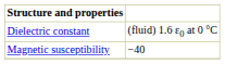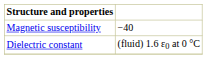 <table border="1" cellspacing="0" cellpadding="3" style="margin: 0 0 0 0.5em; background: #FFFFFF; border-collapse: collapse; border-color: #C0C090;">
 <tr>
 <th>Structure and properties</th>
+</tr>
+<tr>
+<td><a href='#'>Magnetic susceptibility</a></td>
+<td>−40 </td>
 </tr>
 <tr>
 <td><a href='#'>Dielectric constant</a></td>
 <td>(fluid) 1.6 ε<sub>0</sub> at 0 °C </td>
 </tr>
 <tr>
-<td><a href='#'>Magnetic susceptibility</a></td>
-<td>−40 </td>
-</tr>
-<tr>
 </tr>
 </table>
